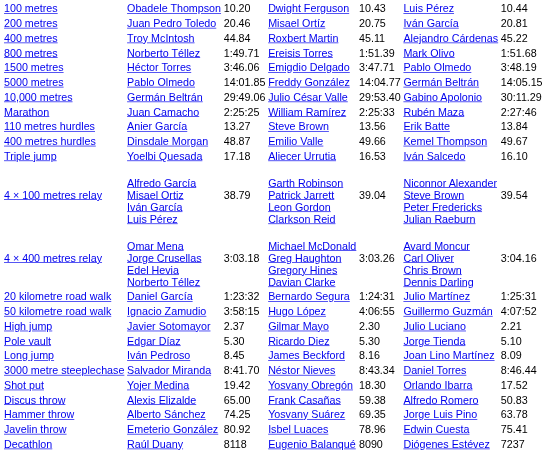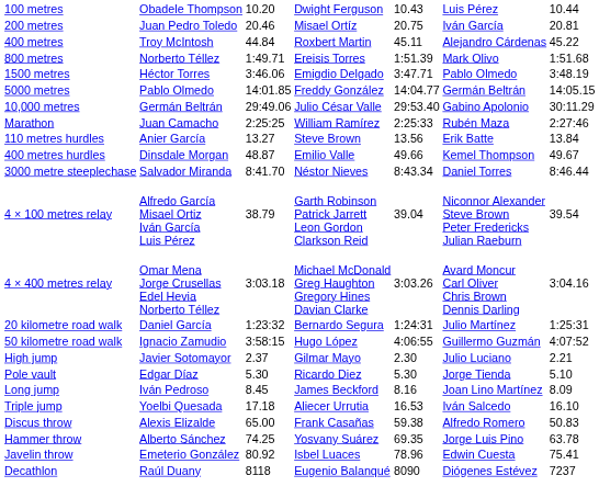 <table>
 <tr>
 <td><a href='#'>100 metres</a></td>
 <td><a href='#'>Obadele Thompson</a><br> </td>
 <td>10.20</td>
 <td><a href='#'>Dwight Ferguson</a><br> </td>
 <td>10.43</td>
 <td><a href='#'>Luis Pérez</a><br> </td>
 <td>10.44</td>
 </tr>
 <tr>
 <td><a href='#'>200 metres</a></td>
 <td><a href='#'>Juan Pedro Toledo</a><br> </td>
 <td>20.46</td>
 <td><a href='#'>Misael Ortíz</a><br> </td>
 <td>20.75</td>
 <td><a href='#'>Iván García</a><br> </td>
 <td>20.81</td>
 </tr>
 <tr>
 <td><a href='#'>400 metres</a></td>
 <td><a href='#'>Troy McIntosh</a><br> </td>
 <td>44.84</td>
 <td><a href='#'>Roxbert Martin</a><br> </td>
 <td>45.11</td>
 <td><a href='#'>Alejandro Cárdenas</a><br> </td>
 <td>45.22</td>
 </tr>
 <tr>
 <td><a href='#'>800 metres</a></td>
 <td><a href='#'>Norberto Téllez</a><br> </td>
 <td>1:49.71</td>
 <td><a href='#'>Ereisis Torres</a><br> </td>
 <td>1:51.39</td>
 <td><a href='#'>Mark Olivo</a><br> </td>
 <td>1:51.68</td>
 </tr>
 <tr>
 <td><a href='#'>1500 metres</a></td>
 <td><a href='#'>Héctor Torres</a><br> </td>
 <td>3:46.06</td>
 <td><a href='#'>Emigdio Delgado</a><br> </td>
 <td>3:47.71</td>
 <td><a href='#'>Pablo Olmedo</a><br> </td>
 <td>3:48.19</td>
 </tr>
 <tr>
 <td><a href='#'>5000 metres</a></td>
 <td><a href='#'>Pablo Olmedo</a><br> </td>
 <td>14:01.85</td>
 <td><a href='#'>Freddy González</a><br> </td>
 <td>14:04.77</td>
 <td><a href='#'>Germán Beltrán</a><br> </td>
 <td>14:05.15</td>
 </tr>
 <tr>
 <td><a href='#'>10,000 metres</a></td>
 <td><a href='#'>Germán Beltrán</a><br> </td>
 <td>29:49.06</td>
 <td><a href='#'>Julio César Valle</a><br> </td>
 <td>29:53.40</td>
 <td><a href='#'>Gabino Apolonio</a><br> </td>
 <td>30:11.29</td>
 </tr>
 <tr>
 <td><a href='#'>Marathon</a></td>
 <td><a href='#'>Juan Camacho</a><br> </td>
 <td>2:25:25</td>
 <td><a href='#'>William Ramírez</a><br> </td>
 <td>2:25:33</td>
 <td><a href='#'>Rubén Maza</a><br> </td>
 <td>2:27:46</td>
 </tr>
 <tr>
 <td><a href='#'>110 metres hurdles</a></td>
 <td><a href='#'>Anier García</a><br> </td>
 <td>13.27</td>
 <td><a href='#'>Steve Brown</a><br> </td>
 <td>13.56</td>
 <td><a href='#'>Erik Batte</a><br> </td>
 <td>13.84</td>
 </tr>
 <tr>
 <td><a href='#'>400 metres hurdles</a></td>
 <td><a href='#'>Dinsdale Morgan</a><br> </td>
 <td>48.87</td>
 <td><a href='#'>Emilio Valle</a><br> </td>
 <td>49.66</td>
 <td><a href='#'>Kemel Thompson</a><br> </td>
 <td>49.67</td>
 </tr>
 <tr>
-<td><a href='#'>Triple jump</a></td>
-<td><a href='#'>Yoelbi Quesada</a><br> </td>
-<td>17.18</td>
-<td><a href='#'>Aliecer Urrutia</a><br> </td>
-<td>16.53</td>
-<td><a href='#'>Iván Salcedo</a><br> </td>
-<td>16.10</td>
+<td><a href='#'>3000 metre steeplechase</a></td>
+<td><a href='#'>Salvador Miranda</a><br> </td>
+<td>8:41.70</td>
+<td><a href='#'>Néstor Nieves</a><br> </td>
+<td>8:43.34</td>
+<td><a href='#'>Daniel Torres</a><br> </td>
+<td>8:46.44</td>
 </tr>
 <tr>
 <td><a href='#'>4 × 100 metres relay</a></td>
 <td><br><a href='#'>Alfredo García</a><br><a href='#'>Misael Ortiz</a><br><a href='#'>Iván García</a><br><a href='#'>Luis Pérez</a></td>
 <td>38.79</td>
 <td><br><a href='#'>Garth Robinson</a><br><a href='#'>Patrick Jarrett</a><br><a href='#'>Leon Gordon</a><br><a href='#'>Clarkson Reid</a></td>
 <td>39.04</td>
 <td><br><a href='#'>Niconnor Alexander</a><br><a href='#'>Steve Brown</a><br><a href='#'>Peter Fredericks</a><br><a href='#'>Julian Raeburn</a></td>
 <td>39.54</td>
 </tr>
 <tr>
 <td><a href='#'>4 × 400 metres relay</a></td>
 <td><br><a href='#'>Omar Mena</a><br><a href='#'>Jorge Crusellas</a><br><a href='#'>Edel Hevia</a><br><a href='#'>Norberto Téllez</a></td>
 <td>3:03.18</td>
 <td><br><a href='#'>Michael McDonald</a><br><a href='#'>Greg Haughton</a><br><a href='#'>Gregory Hines</a><br><a href='#'>Davian Clarke</a></td>
 <td>3:03.26</td>
 <td><br><a href='#'>Avard Moncur</a><br><a href='#'>Carl Oliver</a><br><a href='#'>Chris Brown</a><br><a href='#'>Dennis Darling</a></td>
 <td>3:04.16</td>
 </tr>
 <tr>
 <td><a href='#'>20 kilometre road walk</a></td>
 <td><a href='#'>Daniel García</a><br> </td>
 <td>1:23:32</td>
 <td><a href='#'>Bernardo Segura</a><br> </td>
 <td>1:24:31</td>
 <td><a href='#'>Julio Martínez</a><br> </td>
 <td>1:25:31</td>
 </tr>
 <tr>
 <td><a href='#'>50 kilometre road walk</a></td>
 <td><a href='#'>Ignacio Zamudio</a><br> </td>
 <td>3:58:15</td>
 <td><a href='#'>Hugo López</a><br> </td>
 <td>4:06:55</td>
 <td><a href='#'>Guillermo Guzmán</a><br> </td>
 <td>4:07:52</td>
 </tr>
 <tr>
 <td><a href='#'>High jump</a></td>
 <td><a href='#'>Javier Sotomayor</a><br> </td>
 <td>2.37</td>
 <td><a href='#'>Gilmar Mayo</a><br> </td>
 <td>2.30</td>
 <td><a href='#'>Julio Luciano</a><br> </td>
 <td>2.21</td>
 </tr>
 <tr>
 <td><a href='#'>Pole vault</a></td>
 <td><a href='#'>Edgar Díaz</a><br> </td>
 <td>5.30</td>
 <td><a href='#'>Ricardo Diez</a><br> </td>
 <td>5.30</td>
 <td><a href='#'>Jorge Tienda</a><br> </td>
 <td>5.10</td>
 </tr>
 <tr>
 <td><a href='#'>Long jump</a></td>
 <td><a href='#'>Iván Pedroso</a><br> </td>
 <td>8.45</td>
 <td><a href='#'>James Beckford</a><br> </td>
 <td>8.16</td>
 <td><a href='#'>Joan Lino Martínez</a><br> </td>
 <td>8.09</td>
 </tr>
 <tr>
-<td><a href='#'>3000 metre steeplechase</a></td>
-<td><a href='#'>Salvador Miranda</a><br> </td>
-<td>8:41.70</td>
-<td><a href='#'>Néstor Nieves</a><br> </td>
-<td>8:43.34</td>
-<td><a href='#'>Daniel Torres</a><br> </td>
-<td>8:46.44</td>
-</tr>
-<tr>
-<td><a href='#'>Shot put</a></td>
-<td><a href='#'>Yojer Medina</a><br> </td>
-<td>19.42</td>
-<td><a href='#'>Yosvany Obregón</a><br> </td>
-<td>18.30</td>
-<td><a href='#'>Orlando Ibarra</a><br> </td>
-<td>17.52</td>
+<td><a href='#'>Triple jump</a></td>
+<td><a href='#'>Yoelbi Quesada</a><br> </td>
+<td>17.18</td>
+<td><a href='#'>Aliecer Urrutia</a><br> </td>
+<td>16.53</td>
+<td><a href='#'>Iván Salcedo</a><br> </td>
+<td>16.10</td>
 </tr>
 <tr>
 <td><a href='#'>Discus throw</a></td>
 <td><a href='#'>Alexis Elizalde</a><br> </td>
 <td>65.00</td>
 <td><a href='#'>Frank Casañas</a><br> </td>
 <td>59.38</td>
 <td><a href='#'>Alfredo Romero</a><br> </td>
 <td>50.83</td>
 </tr>
 <tr>
 <td><a href='#'>Hammer throw</a></td>
 <td><a href='#'>Alberto Sánchez</a><br> </td>
 <td>74.25</td>
 <td><a href='#'>Yosvany Suárez</a><br> </td>
 <td>69.35</td>
 <td><a href='#'>Jorge Luis Pino</a><br> </td>
 <td>63.78</td>
 </tr>
 <tr>
 <td><a href='#'>Javelin throw</a></td>
 <td><a href='#'>Emeterio González</a><br> </td>
 <td>80.92</td>
 <td><a href='#'>Isbel Luaces</a><br> </td>
 <td>78.96</td>
 <td><a href='#'>Edwin Cuesta</a><br> </td>
 <td>75.41</td>
 </tr>
 <tr>
 <td><a href='#'>Decathlon</a></td>
 <td><a href='#'>Raúl Duany</a><br> </td>
 <td>8118</td>
 <td><a href='#'>Eugenio Balanqué</a><br> </td>
 <td>8090</td>
 <td><a href='#'>Diógenes Estévez</a><br> </td>
 <td>7237</td>
 </tr>
 </table>
